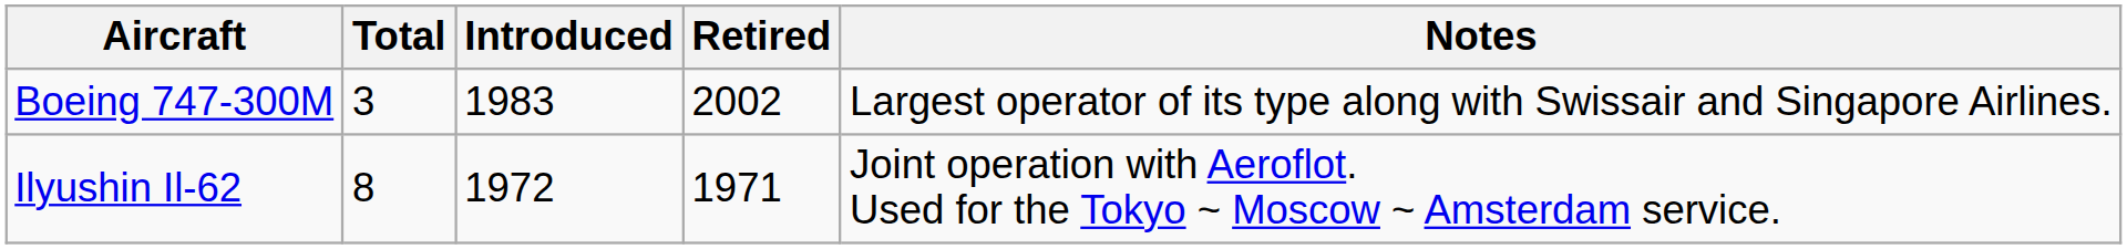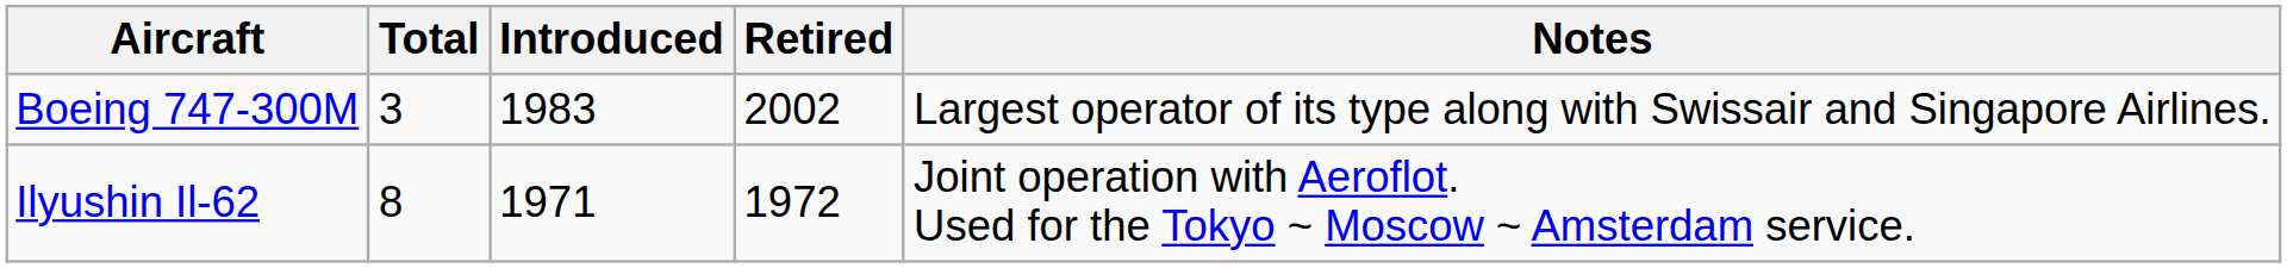 <table class="wikitable center" style="margin:1em auto; width:auto">
 <tr>
 <th>Aircraft</th>
 <th>Total</th>
 <th>Introduced</th>
 <th>Retired</th>
 <th>Notes</th>
 </tr>
 <tr>
 <td><a href='#'>Boeing 747-300M</a></td>
 <td>3</td>
 <td>1983</td>
 <td>2002</td>
 <td>Largest operator of its type along with Swissair and Singapore Airlines.</td>
 </tr>
 <tr>
 <td><a href='#'>Ilyushin Il-62</a></td>
 <td>8</td>
+<td>1971</td>
 <td>1972</td>
-<td>1971</td>
 <td>Joint operation with <a href='#'>Aeroflot</a>.<br>Used for the <a href='#'>Tokyo</a> ~ <a href='#'>Moscow</a> ~ <a href='#'>Amsterdam</a> service.</td>
 </tr>
 </table>
